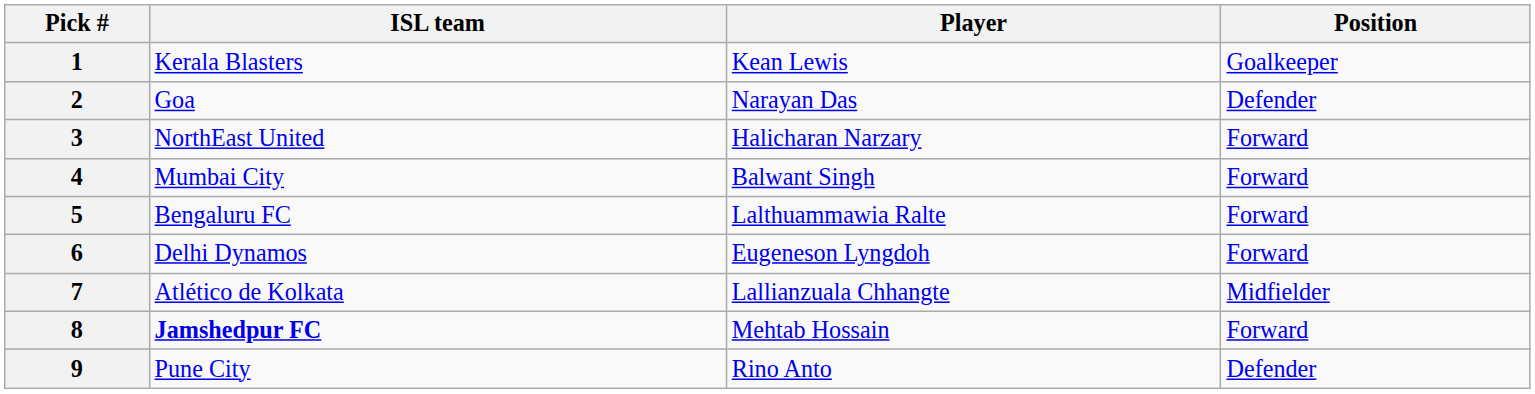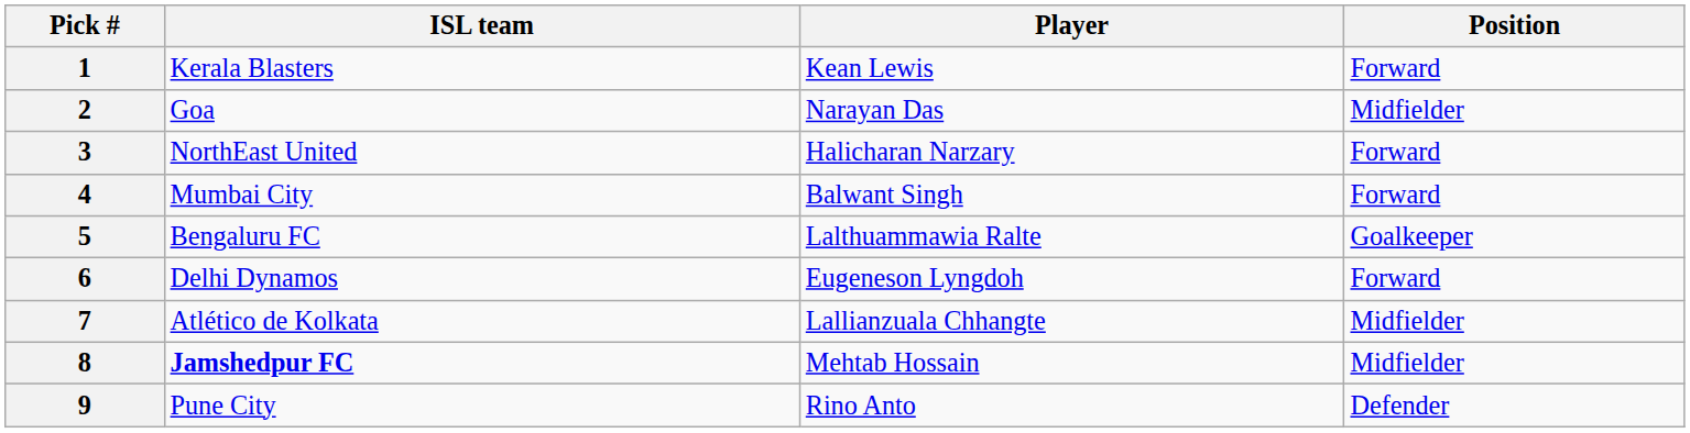 <table class="wikitable sortable" style="width:80%">
 <tr>
 <th width=7%>Pick #</th>
 <th width=28%>ISL team</th>
 <th width=24%>Player</th>
 <th width=15%>Position</th>
 </tr>
 <tr>
 <th>1</th>
 <td><a href='#'>Kerala Blasters</a></td>
 <td><a href='#'>Kean Lewis</a></td>
-<td><a href='#'>Goalkeeper</a></td>
+<td><a href='#'>Forward</a></td>
 </tr>
 <tr>
 <th>2</th>
 <td><a href='#'>Goa</a></td>
 <td><a href='#'>Narayan Das</a></td>
-<td><a href='#'>Defender</a></td>
+<td><a href='#'>Midfielder</a></td>
 </tr>
 <tr>
 <th>3</th>
 <td><a href='#'>NorthEast United</a></td>
 <td><a href='#'>Halicharan Narzary</a></td>
 <td><a href='#'>Forward</a></td>
 </tr>
 <tr>
 <th>4</th>
 <td><a href='#'>Mumbai City</a></td>
 <td><a href='#'>Balwant Singh</a></td>
 <td><a href='#'>Forward</a></td>
 </tr>
 <tr>
 <th>5</th>
 <td><a href='#'>Bengaluru FC</a></td>
 <td><a href='#'>Lalthuammawia Ralte</a></td>
-<td><a href='#'>Forward</a></td>
+<td><a href='#'>Goalkeeper</a></td>
 </tr>
 <tr>
 <th>6</th>
 <td><a href='#'>Delhi Dynamos</a></td>
 <td><a href='#'>Eugeneson Lyngdoh</a></td>
 <td><a href='#'>Forward</a></td>
 </tr>
 <tr>
 <th>7</th>
 <td><a href='#'>Atlético de Kolkata</a></td>
 <td><a href='#'>Lallianzuala Chhangte</a></td>
 <td><a href='#'>Midfielder</a></td>
 </tr>
 <tr>
 <th>8</th>
 <td><strong><a href='#'>Jamshedpur FC</a></strong></td>
 <td><a href='#'>Mehtab Hossain</a></td>
-<td><a href='#'>Forward</a></td>
+<td><a href='#'>Midfielder</a></td>
 </tr>
 <tr>
 <th>9</th>
 <td><a href='#'>Pune City</a></td>
 <td><a href='#'>Rino Anto</a></td>
 <td><a href='#'>Defender</a></td>
 </tr>
 </table>
